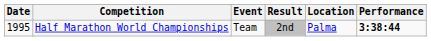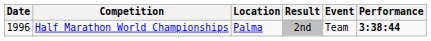 <table class="wikitable" style="border-collapse: collapse; font-size: 95%;">
 <tr>
 <th scope="col">Date</th>
 <th scope="col">Competition</th>
+<th scope="col">Location</th>
+<th scope="col">Result</th>
 <th scope="col">Event</th>
-<th scope="col">Result</th>
-<th scope="col">Location</th>
 <th scope="col">Performance</th>
 </tr>
 <tr>
-<td>1995</td>
+<td>1996</td>
 <td><a href='#'>Half Marathon World Championships</a></td>
+<td><a href='#'>Palma</a></td>
+<td align="center" bgcolor="silver">2nd</td>
 <td>Team</td>
-<td align="center" bgcolor="silver">2nd</td>
-<td><a href='#'>Palma</a></td>
 <td><strong>3:38:44</strong></td>
 </tr>
 </table>
